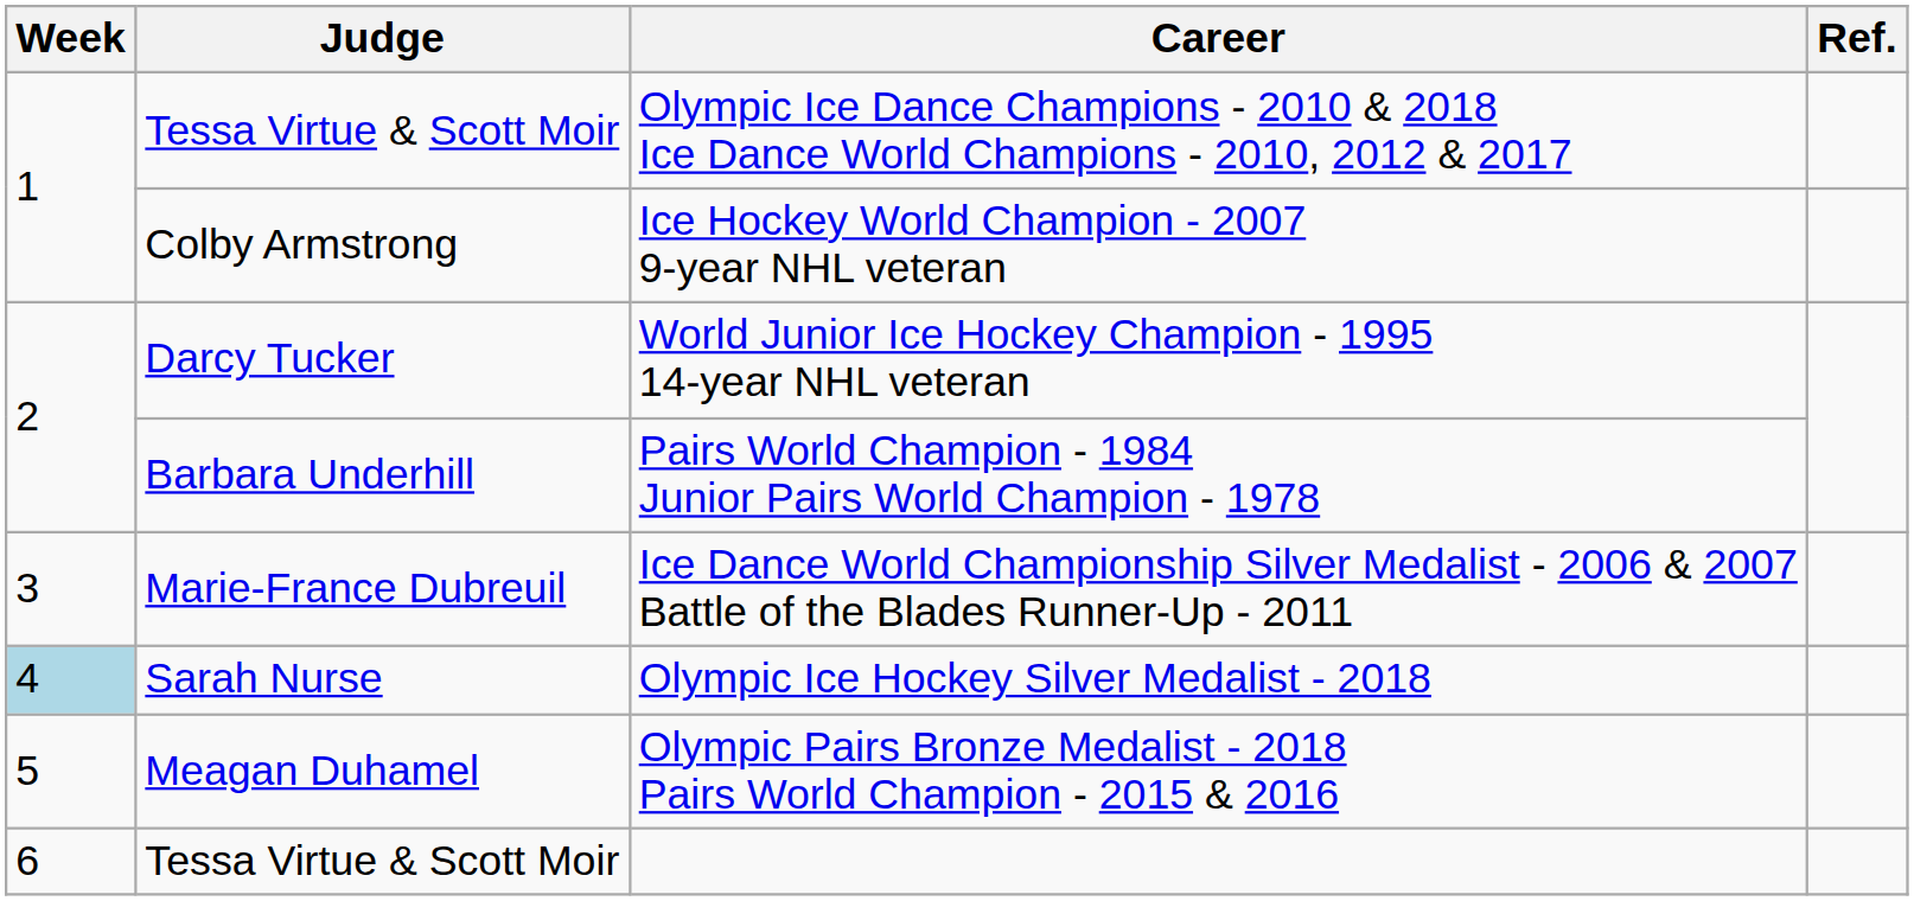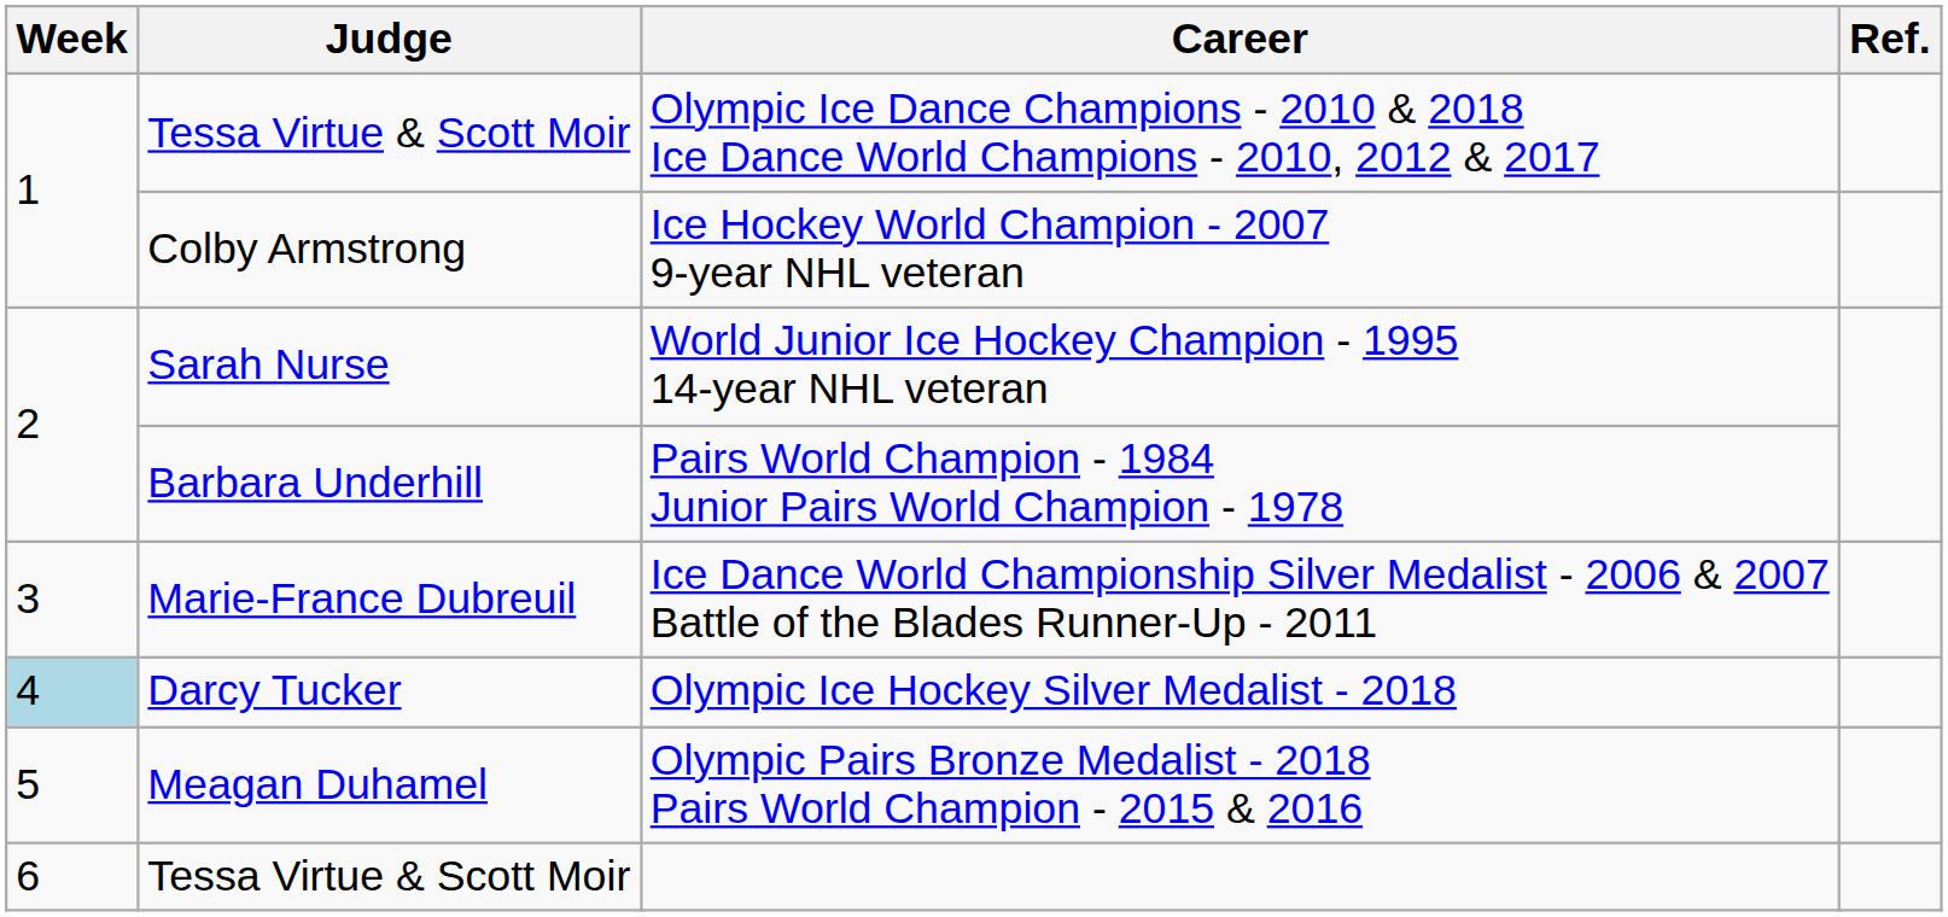 <table class="wikitable">
 <tr>
 <th>Week</th>
 <th>Judge</th>
 <th>Career</th>
 <th>Ref.</th>
 </tr>
 <tr>
 <td rowspan="2">1</td>
 <td><a href='#'>Tessa Virtue</a> & <a href='#'>Scott Moir</a></td>
 <td><a href='#'>Olympic Ice Dance Champions</a> - <a href='#'>2010</a> & <a href='#'>2018</a><br><a href='#'>Ice Dance World Champions</a> - <a href='#'>2010</a>, <a href='#'>2012</a> & <a href='#'>2017</a></td>
 <td></td>
 </tr>
 <tr>
 <td>Colby Armstrong</td>
 <td><a href='#'>Ice Hockey World Champion - 2007</a><br>9-year NHL veteran</td>
 <td></td>
 </tr>
 <tr>
 <td rowspan="2">2</td>
-<td><a href='#'>Darcy Tucker</a></td>
+<td><a href='#'>Sarah Nurse</a></td>
 <td><a href='#'>World Junior Ice Hockey Champion</a> - <a href='#'>1995</a><br>14-year NHL veteran</td>
 <td rowspan="2"></td>
 </tr>
 <tr>
 <td><a href='#'>Barbara Underhill</a></td>
 <td><a href='#'>Pairs World Champion</a> - <a href='#'>1984</a><br><a href='#'>Junior Pairs World Champion</a> - <a href='#'>1978</a></td>
 </tr>
 <tr>
 <td>3</td>
 <td><a href='#'>Marie-France Dubreuil</a></td>
 <td><a href='#'>Ice Dance World Championship Silver Medalist</a> - <a href='#'>2006</a> & <a href='#'>2007</a><br>Battle of the Blades Runner-Up - 2011</td>
 <td></td>
 </tr>
 <tr>
 <td style="background: lightblue;">4</td>
-<td><a href='#'>Sarah Nurse</a></td>
+<td><a href='#'>Darcy Tucker</a></td>
 <td><a href='#'>Olympic Ice Hockey Silver Medalist - 2018</a></td>
 <td></td>
 </tr>
 <tr>
 <td>5</td>
 <td><a href='#'>Meagan Duhamel</a></td>
 <td><a href='#'>Olympic Pairs Bronze Medalist - 2018</a><br><a href='#'>Pairs World Champion</a> - <a href='#'>2015</a> & <a href='#'>2016</a></td>
 <td></td>
 </tr>
 <tr>
 <td>6</td>
 <td>Tessa Virtue & Scott Moir</td>
 <td></td>
 <td></td>
 </tr>
 </table>
